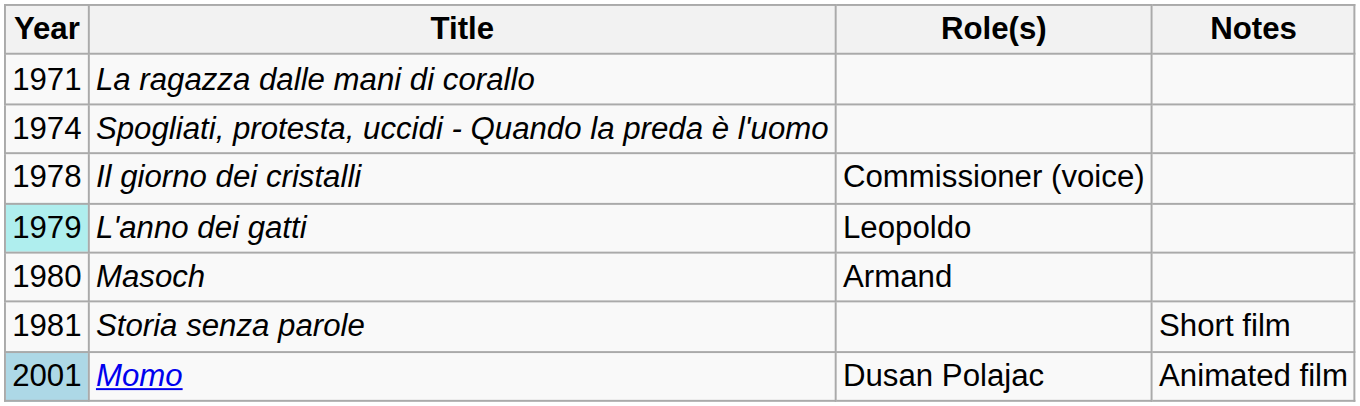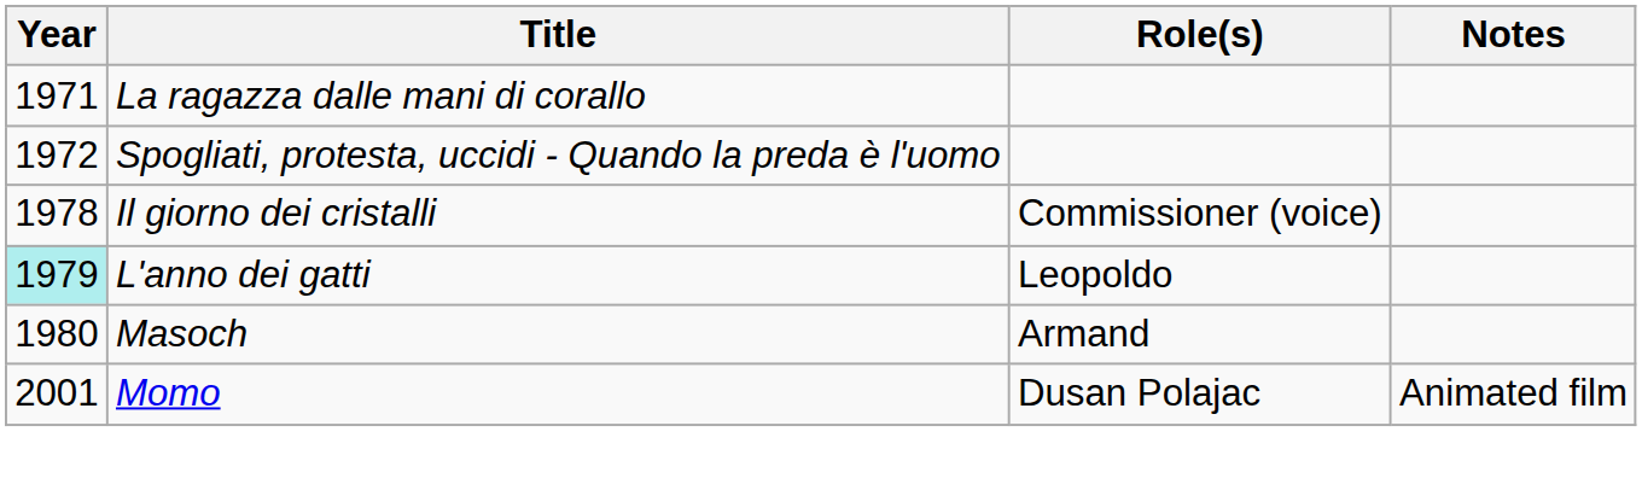 <table class="wikitable plainrowheaders sortable">
 <tr>
 <th scope="col">Year</th>
 <th scope="col">Title</th>
 <th scope="col">Role(s)</th>
 <th scope="col" class="unsortable">Notes</th>
 </tr>
 <tr>
 <td>1971</td>
 <td><em>La ragazza dalle mani di corallo</em></td>
 <td></td>
 <td></td>
 </tr>
 <tr>
-<td>1974</td>
+<td>1972</td>
 <td><em>Spogliati, protesta, uccidi - Quando la preda è l'uomo</em></td>
 <td></td>
 <td></td>
 </tr>
 <tr>
 <td>1978</td>
 <td><em>Il giorno dei cristalli</em></td>
 <td>Commissioner (voice)</td>
 <td></td>
 </tr>
 <tr>
 <td style="background: paleturquoise;">1979</td>
 <td><em>L'anno dei gatti</em></td>
 <td>Leopoldo</td>
 <td></td>
 </tr>
 <tr>
 <td>1980</td>
 <td><em>Masoch</em></td>
 <td>Armand</td>
 <td></td>
 </tr>
 <tr>
-<td>1981</td>
-<td><em>Storia senza parole</em></td>
-<td></td>
-<td>Short film</td>
-</tr>
-<tr>
-<td style="background: lightblue;">2001</td>
+<td>2001</td>
 <td><em><a href='#'>Momo</a></em></td>
 <td>Dusan Polajac</td>
 <td>Animated film</td>
 </tr>
 </table>
